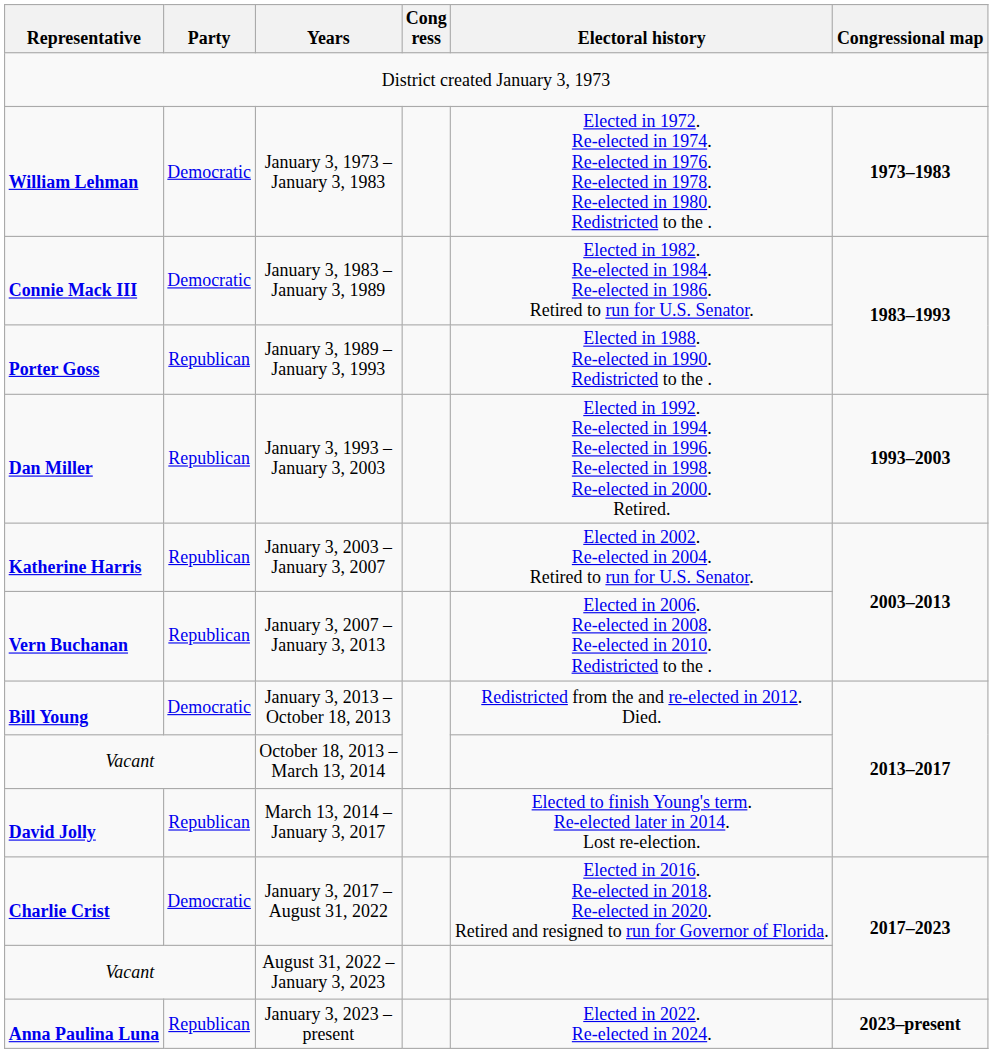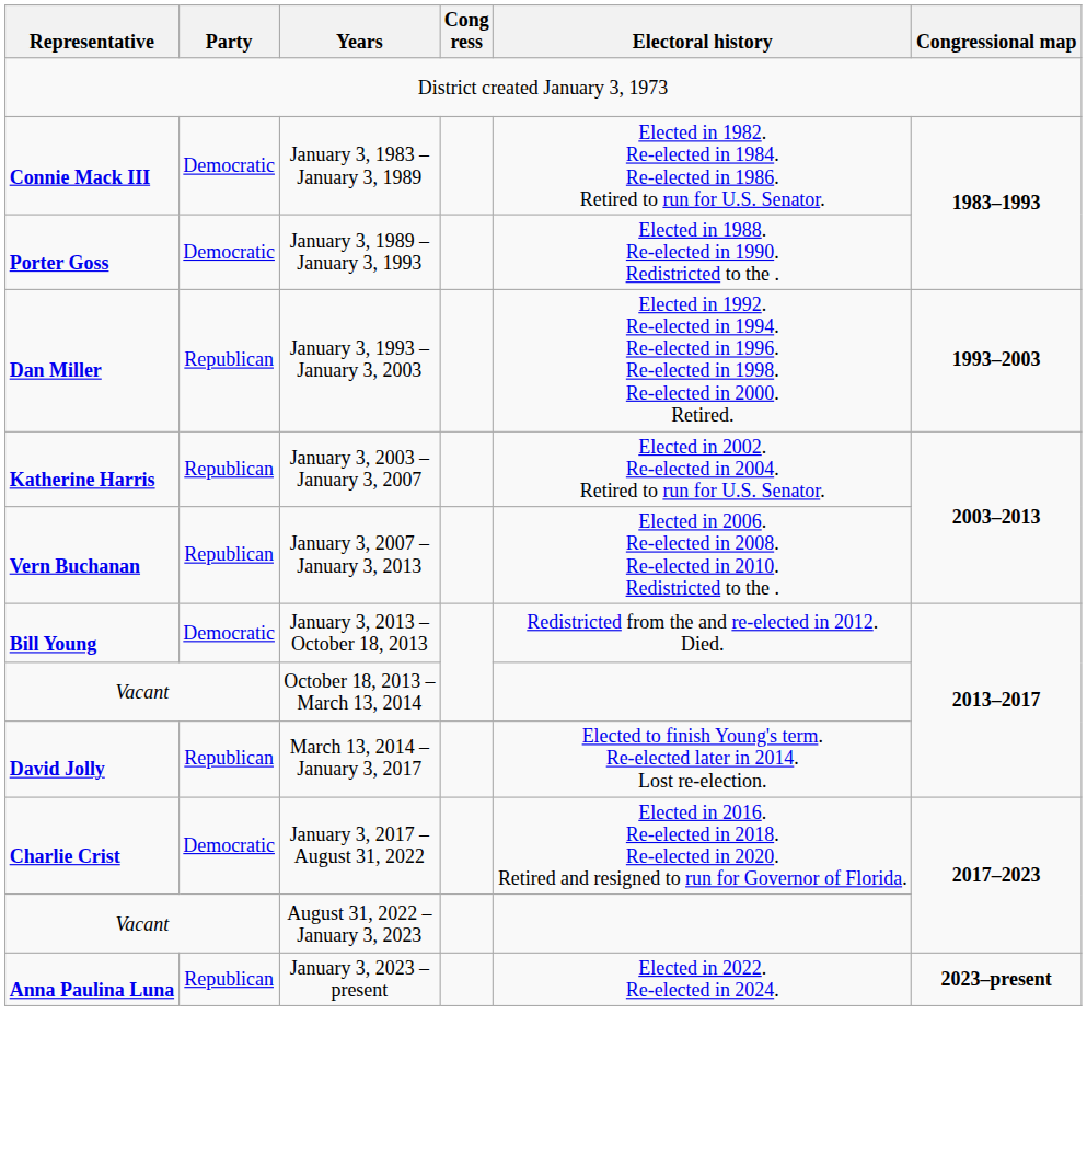 <table class=wikitable style="text-align:center">
 <tr valign=bottom>
 <th>Representative</th>
 <th>Party</th>
 <th>Years</th>
 <th>Cong<br>ress</th>
 <th>Electoral history</th>
 <th>Congressional map</th>
 </tr>
 <tr style="height:3em">
 <td colspan=6>District created January 3, 1973</td>
 </tr>
 <tr style="height:3em">
-<td align=left><br><strong><a href='#'>William Lehman</a></strong><br></td>
-<td><a href='#'>Democratic</a></td>
-<td nowrap>January 3, 1973 –<br>January 3, 1983</td>
-<td></td>
-<td><a href='#'>Elected in 1972</a>.<br><a href='#'>Re-elected in 1974</a>.<br><a href='#'>Re-elected in 1976</a>.<br><a href='#'>Re-elected in 1978</a>.<br><a href='#'>Re-elected in 1980</a>.<br><a href='#'>Redistricted</a> to the .</td>
-<td><strong>1973–1983</strong><br></td>
-</tr>
-<tr style="height:3em">
 <td align=left><br><strong><a href='#'>Connie Mack III</a></strong><br></td>
 <td><a href='#'>Democratic</a></td>
 <td nowrap>January 3, 1983 –<br>January 3, 1989</td>
 <td></td>
 <td><a href='#'>Elected in 1982</a>.<br><a href='#'>Re-elected in 1984</a>.<br><a href='#'>Re-elected in 1986</a>.<br>Retired to <a href='#'>run for U.S. Senator</a>.</td>
 <td rowspan=2><strong>1983–1993</strong><br></td>
 </tr>
 <tr style="height:3em">
 <td align=left><br><strong><a href='#'>Porter Goss</a></strong><br></td>
-<td><a href='#'>Republican</a></td>
+<td><a href='#'>Democratic</a></td>
 <td nowrap>January 3, 1989 –<br>January 3, 1993</td>
 <td></td>
 <td><a href='#'>Elected in 1988</a>.<br><a href='#'>Re-elected in 1990</a>.<br><a href='#'>Redistricted</a> to the .</td>
 </tr>
 <tr style="height:3em">
 <td align=left><br><strong><a href='#'>Dan Miller</a></strong><br></td>
 <td><a href='#'>Republican</a></td>
 <td nowrap>January 3, 1993 –<br>January 3, 2003</td>
 <td></td>
 <td><a href='#'>Elected in 1992</a>.<br><a href='#'>Re-elected in 1994</a>.<br><a href='#'>Re-elected in 1996</a>.<br><a href='#'>Re-elected in 1998</a>.<br><a href='#'>Re-elected in 2000</a>.<br>Retired.</td>
 <td><strong>1993–2003</strong><br></td>
 </tr>
 <tr style="height:3em">
 <td align=left><br><strong><a href='#'>Katherine Harris</a></strong><br></td>
 <td><a href='#'>Republican</a></td>
 <td nowrap>January 3, 2003 –<br>January 3, 2007</td>
 <td></td>
 <td><a href='#'>Elected in 2002</a>.<br><a href='#'>Re-elected in 2004</a>.<br>Retired to <a href='#'>run for U.S. Senator</a>.</td>
 <td rowspan=2><strong>2003–2013</strong><br></td>
 </tr>
 <tr style="height:3em">
 <td align=left><br><strong><a href='#'>Vern Buchanan</a></strong><br></td>
 <td><a href='#'>Republican</a></td>
 <td nowrap>January 3, 2007 –<br>January 3, 2013</td>
 <td></td>
 <td><a href='#'>Elected in 2006</a>.<br><a href='#'>Re-elected in 2008</a>.<br><a href='#'>Re-elected in 2010</a>.<br><a href='#'>Redistricted</a> to the .</td>
 </tr>
 <tr style="height:3em">
 <td align=left><br><strong><a href='#'>Bill Young</a></strong><br></td>
 <td><a href='#'>Democratic</a></td>
 <td nowrap>January 3, 2013 –<br>October 18, 2013</td>
 <td rowspan=2></td>
 <td><a href='#'>Redistricted</a> from the  and <a href='#'>re-elected in 2012</a>.<br>Died.</td>
 <td rowspan=3><strong>2013–2017</strong><br></td>
 </tr>
 <tr style="height:3em">
 <td colspan=2><em>Vacant</em></td>
 <td nowrap>October 18, 2013 –<br>March 13, 2014</td>
 <td></td>
 </tr>
 <tr style="height:3em">
 <td align=left><br><strong><a href='#'>David Jolly</a></strong><br></td>
 <td><a href='#'>Republican</a></td>
 <td nowrap>March 13, 2014 –<br>January 3, 2017</td>
 <td></td>
 <td><a href='#'>Elected to finish Young's term</a>.<br><a href='#'>Re-elected later in 2014</a>.<br>Lost re-election.</td>
 </tr>
 <tr style="height:3em">
 <td align=left><br><strong><a href='#'>Charlie Crist</a></strong><br></td>
 <td><a href='#'>Democratic</a></td>
 <td nowrap>January 3, 2017 –<br> August 31, 2022</td>
 <td></td>
 <td><a href='#'>Elected in 2016</a>.<br><a href='#'>Re-elected in 2018</a>.<br><a href='#'>Re-elected in 2020</a>.<br>Retired and resigned to <a href='#'>run for Governor of Florida</a>.</td>
 <td rowspan="2"><strong>2017–2023</strong><br></td>
 </tr>
 <tr style="height:3em">
 <td colspan=2><em>Vacant</em></td>
 <td nowrap>August 31, 2022 –<br>January 3, 2023</td>
 <td></td>
 <td></td>
 </tr>
 <tr>
 <td align=left><br><strong><a href='#'>Anna Paulina Luna</a></strong><br></td>
 <td><a href='#'>Republican</a></td>
 <td>January 3, 2023 –<br>present</td>
 <td></td>
 <td><a href='#'>Elected in 2022</a>.<br><a href='#'>Re-elected in 2024</a>.</td>
 <td><strong>2023–present</strong><br></td>
 </tr>
 </table>
